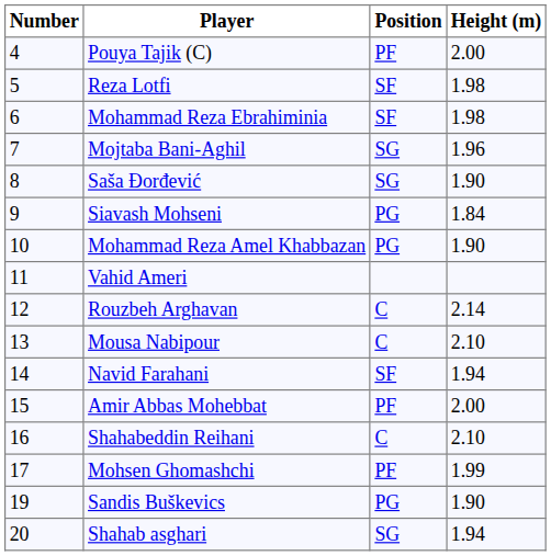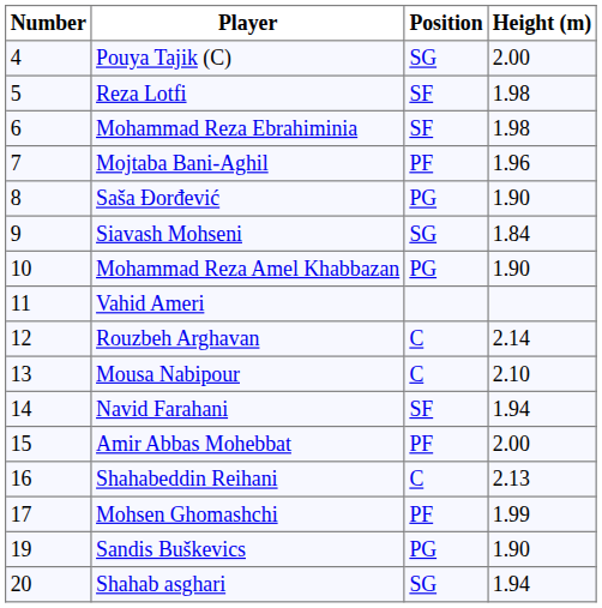 <table bgcolor="#f7f8ff" cellpadding="3" cellspacing="0" border="1" style="font-size: 95%; border: gray solid 1px; border-collapse: collapse;">
 <tr bgcolor="#FFFFFF">
 <td align=center><strong>Number</strong></td>
 <td align=center><strong>Player</strong></td>
 <td align=center><strong>Position</strong></td>
 <td align=center><strong>Height (m)</strong></td>
 </tr>
 <tr>
 <td>4</td>
 <td> <a href='#'>Pouya Tajik</a> (C)</td>
-<td><a href='#'>PF</a></td>
+<td><a href='#'>SG</a></td>
 <td>2.00</td>
 </tr>
 <tr>
 <td>5</td>
 <td> <a href='#'>Reza Lotfi</a></td>
 <td><a href='#'>SF</a></td>
 <td>1.98</td>
 </tr>
 <tr>
 <td>6</td>
 <td> <a href='#'>Mohammad Reza Ebrahiminia</a></td>
 <td><a href='#'>SF</a></td>
 <td>1.98</td>
 </tr>
 <tr>
 <td>7</td>
 <td> <a href='#'>Mojtaba Bani-Aghil</a></td>
-<td><a href='#'>SG</a></td>
+<td><a href='#'>PF</a></td>
 <td>1.96</td>
 </tr>
 <tr>
 <td>8</td>
 <td> <a href='#'>Saša Đorđević</a></td>
-<td><a href='#'>SG</a></td>
+<td><a href='#'>PG</a></td>
 <td>1.90</td>
 </tr>
 <tr>
 <td>9</td>
 <td> <a href='#'>Siavash Mohseni</a></td>
-<td><a href='#'>PG</a></td>
+<td><a href='#'>SG</a></td>
 <td>1.84</td>
 </tr>
 <tr>
 <td>10</td>
 <td> <a href='#'>Mohammad Reza Amel Khabbazan</a></td>
 <td><a href='#'>PG</a></td>
 <td>1.90</td>
 </tr>
 <tr>
 <td>11</td>
 <td> <a href='#'>Vahid Ameri</a></td>
 <td></td>
 <td></td>
 </tr>
 <tr>
 <td>12</td>
 <td> <a href='#'>Rouzbeh Arghavan</a></td>
 <td><a href='#'>C</a></td>
 <td>2.14</td>
 </tr>
 <tr>
 <td>13</td>
 <td> <a href='#'>Mousa Nabipour</a></td>
 <td><a href='#'>C</a></td>
 <td>2.10</td>
 </tr>
 <tr>
 <td>14</td>
 <td> <a href='#'>Navid Farahani</a></td>
 <td><a href='#'>SF</a></td>
 <td>1.94</td>
 </tr>
 <tr>
 <td>15</td>
 <td> <a href='#'>Amir Abbas Mohebbat</a></td>
 <td><a href='#'>PF</a></td>
 <td>2.00</td>
 </tr>
 <tr>
 <td>16</td>
 <td> <a href='#'>Shahabeddin Reihani</a></td>
 <td><a href='#'>C</a></td>
-<td>2.10</td>
+<td>2.13</td>
 </tr>
 <tr>
 <td>17</td>
 <td> <a href='#'>Mohsen Ghomashchi</a></td>
 <td><a href='#'>PF</a></td>
 <td>1.99</td>
 </tr>
 <tr>
 <td>19</td>
 <td> <a href='#'>Sandis Buškevics</a></td>
 <td><a href='#'>PG</a></td>
 <td>1.90</td>
 </tr>
 <tr>
 <td>20</td>
 <td> <a href='#'>Shahab asghari</a></td>
 <td><a href='#'>SG</a></td>
 <td>1.94</td>
 </tr>
 </table>
